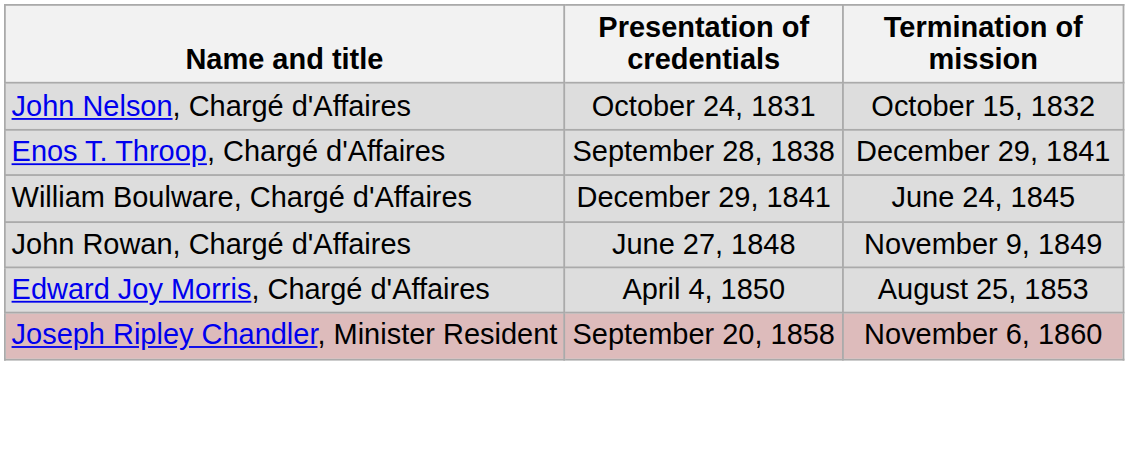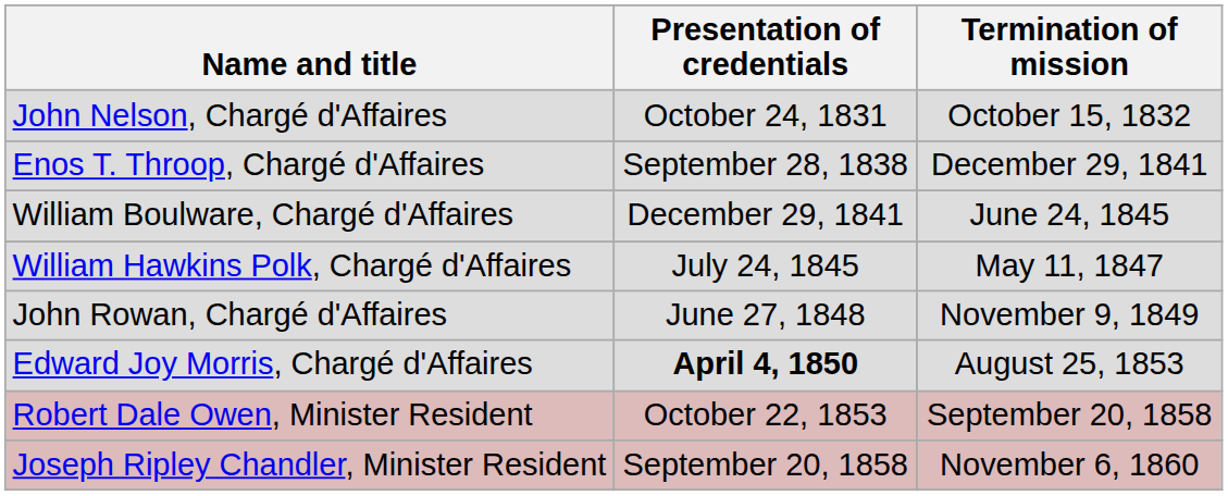 <table class=wikitable>
 <tr>
 <th align=center valign=bottom width="50%">Name and title</th>
 <th valign=bottom width="25%">Presentation of<br>credentials</th>
 <th valign=bottom width="25%">Termination of<br>mission</th>
 </tr>
 <tr bgcolor="#dddddd">
 <td><a href='#'>John Nelson</a>, Chargé d'Affaires</td>
 <td align=center>October 24, 1831</td>
 <td align=center>October 15, 1832</td>
 </tr>
 <tr bgcolor="#dddddd">
 <td><a href='#'>Enos T. Throop</a>, Chargé d'Affaires</td>
 <td align=center>September 28, 1838</td>
 <td align=center>December 29, 1841</td>
 </tr>
 <tr bgcolor="#dddddd">
 <td>William Boulware, Chargé d'Affaires</td>
 <td align=center>December 29, 1841</td>
 <td align=center>June 24, 1845</td>
 </tr>
 <tr bgcolor="#dddddd">
+<td><a href='#'>William Hawkins Polk</a>, Chargé d'Affaires</td>
+<td align=center>July 24, 1845</td>
+<td align=center>May 11, 1847</td>
+</tr>
+<tr bgcolor="#dddddd">
 <td>John Rowan, Chargé d'Affaires</td>
 <td align=center>June 27, 1848</td>
 <td align=center>November 9, 1849</td>
 </tr>
 <tr bgcolor="#dddddd">
 <td><a href='#'>Edward Joy Morris</a>, Chargé d'Affaires</td>
-<td align=center>April 4, 1850</td>
+<td align=center><strong>April 4, 1850</strong></td>
 <td align=center>August 25, 1853</td>
+</tr>
+<tr bgcolor="#ddbbbb">
+<td><a href='#'>Robert Dale Owen</a>, Minister Resident</td>
+<td align=center>October 22, 1853</td>
+<td align=center>September 20, 1858</td>
 </tr>
 <tr bgcolor="#ddbbbb">
 <td><a href='#'>Joseph Ripley Chandler</a>, Minister Resident</td>
 <td align=center>September 20, 1858</td>
 <td align=center>November 6, 1860</td>
 </tr>
 </table>
